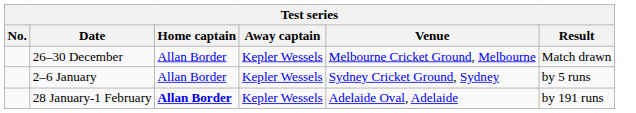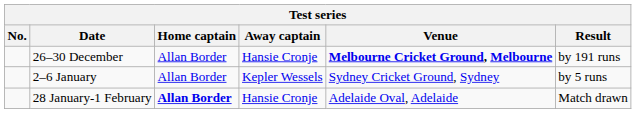 <table class="wikitable">
 <tr>
 <th colspan="9">Test series</th>
 </tr>
 <tr>
 <th>No.</th>
 <th>Date</th>
 <th>Home captain</th>
 <th>Away captain</th>
 <th>Venue</th>
 <th>Result</th>
 </tr>
 <tr>
 <td></td>
 <td>26–30 December</td>
 <td><a href='#'>Allan Border</a></td>
-<td><a href='#'>Kepler Wessels</a></td>
-<td><a href='#'>Melbourne Cricket Ground</a>, <a href='#'>Melbourne</a></td>
-<td>Match drawn</td>
+<td><a href='#'>Hansie Cronje</a></td>
+<td><strong><a href='#'>Melbourne Cricket Ground</a>, <a href='#'>Melbourne</a></strong></td>
+<td> by 191 runs</td>
 </tr>
 <tr>
 <td></td>
 <td>2–6 January</td>
 <td><a href='#'>Allan Border</a></td>
 <td><a href='#'>Kepler Wessels</a></td>
 <td><a href='#'>Sydney Cricket Ground</a>, <a href='#'>Sydney</a></td>
 <td> by 5 runs</td>
 </tr>
 <tr>
 <td></td>
 <td>28 January-1 February</td>
 <td><strong><a href='#'>Allan Border</a></strong></td>
-<td><a href='#'>Kepler Wessels</a></td>
+<td><a href='#'>Hansie Cronje</a></td>
 <td><a href='#'>Adelaide Oval</a>, <a href='#'>Adelaide</a></td>
-<td> by 191 runs</td>
+<td>Match drawn</td>
 </tr>
 </table>
